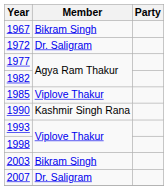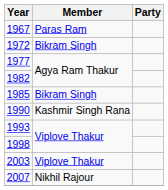 <table class="wikitable sortable">
 <tr>
 <th>Year</th>
 <th>Member</th>
 <th colspan="2">Party</th>
 </tr>
 <tr>
 <td><a href='#'>1967</a></td>
-<td><a href='#'>Bikram Singh</a></td>
+<td><a href='#'>Paras Ram</a></td>
 <td></td>
 </tr>
 <tr>
 <td><a href='#'>1972</a></td>
-<td><a href='#'>Dr. Saligram</a></td>
+<td><a href='#'>Bikram Singh</a></td>
 <td></td>
 </tr>
 <tr>
 <td><a href='#'>1977</a></td>
 <td rowspan=2>Agya Ram Thakur</td>
 <td></td>
 </tr>
 <tr>
 <td><a href='#'>1982</a></td>
 <td></td>
 </tr>
 <tr>
 <td><a href='#'>1985</a></td>
-<td><a href='#'>Viplove Thakur</a></td>
+<td><a href='#'>Bikram Singh</a></td>
 <td></td>
 </tr>
 <tr>
 <td><a href='#'>1990</a></td>
 <td>Kashmir Singh Rana</td>
 <td></td>
 </tr>
 <tr>
 <td><a href='#'>1993</a></td>
 <td rowspan="2"><a href='#'>Viplove Thakur</a></td>
 <td></td>
 </tr>
 <tr>
 <td><a href='#'>1998</a></td>
 </tr>
 <tr>
 <td><a href='#'>2003</a></td>
-<td><a href='#'>Bikram Singh</a></td>
+<td><a href='#'>Viplove Thakur</a></td>
 <td></td>
 </tr>
 <tr>
 <td><a href='#'>2007</a></td>
-<td><a href='#'>Dr. Saligram</a></td>
+<td>Nikhil Rajour</td>
 <td></td>
 </tr>
 <tr>
 </tr>
 </table>
